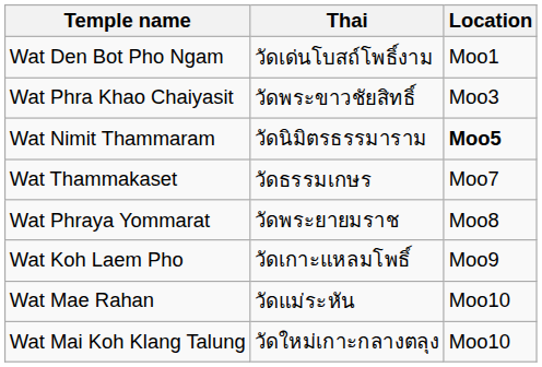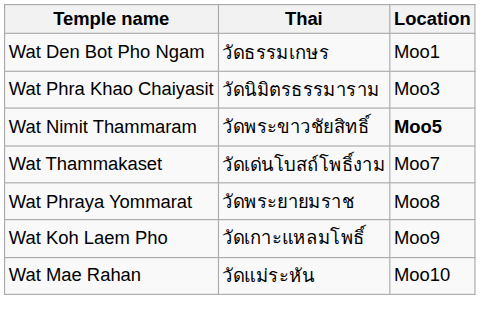 <table class="wikitable">
 <tr>
 <th>Temple name</th>
 <th>Thai</th>
 <th>Location</th>
 </tr>
 <tr>
 <td>Wat Den Bot Pho Ngam</td>
-<td>วัดเด่นโบสถ์โพธิ์งาม</td>
+<td>วัดธรรมเกษร</td>
 <td>Moo1</td>
 </tr>
 <tr>
 <td>Wat Phra Khao Chaiyasit</td>
-<td>วัดพระขาวชัยสิทธิ์</td>
+<td>วัดนิมิตรธรรมาราม</td>
 <td>Moo3</td>
 </tr>
 <tr>
 <td>Wat Nimit Thammaram</td>
-<td>วัดนิมิตรธรรมาราม</td>
+<td>วัดพระขาวชัยสิทธิ์</td>
 <td><strong>Moo5</strong></td>
 </tr>
 <tr>
 <td>Wat Thammakaset</td>
-<td>วัดธรรมเกษร</td>
+<td>วัดเด่นโบสถ์โพธิ์งาม</td>
 <td>Moo7</td>
 </tr>
 <tr>
 <td>Wat Phraya Yommarat</td>
 <td>วัดพระยายมราช</td>
 <td>Moo8</td>
 </tr>
 <tr>
 <td>Wat Koh Laem Pho</td>
 <td>วัดเกาะแหลมโพธิ์</td>
 <td>Moo9</td>
 </tr>
 <tr>
 <td>Wat Mae Rahan</td>
 <td>วัดแม่ระหัน</td>
 <td>Moo10</td>
 </tr>
-<tr>
-<td>Wat Mai Koh Klang Talung</td>
-<td>วัดใหม่เกาะกลางตลุง</td>
-<td>Moo10</td>
-</tr>
 </table>
